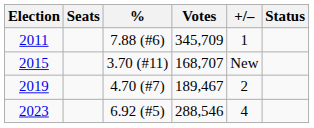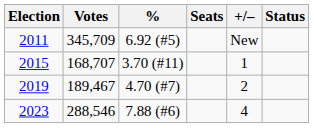 <table class=wikitable style=text-align:center>
 <tr>
 <th>Election</th>
+<th>Votes</th>
+<th>%</th>
 <th>Seats</th>
-<th>%</th>
-<th>Votes</th>
 <th>+/–</th>
 <th>Status</th>
 </tr>
 <tr>
 <td><a href='#'>2011</a></td>
+<td>345,709</td>
+<td>6.92 (#5)</td>
 <td></td>
-<td>7.88 (#6)</td>
-<td>345,709</td>
+<td>New</td>
+<td></td>
+</tr>
+<tr>
+<td><a href='#'>2015</a></td>
+<td>168,707</td>
+<td>3.70 (#11)</td>
+<td></td>
 <td> 1</td>
 <td></td>
 </tr>
 <tr>
-<td><a href='#'>2015</a></td>
+<td><a href='#'>2019</a></td>
+<td>189,467</td>
+<td>4.70 (#7)</td>
 <td></td>
-<td>3.70 (#11)</td>
-<td>168,707</td>
-<td>New</td>
-<td></td>
-</tr>
-<tr>
-<td><a href='#'>2019</a></td>
-<td></td>
-<td>4.70 (#7)</td>
-<td>189,467</td>
 <td> 2</td>
 <td></td>
 </tr>
 <tr>
 <td><a href='#'>2023</a></td>
+<td>288,546</td>
+<td>7.88 (#6)</td>
 <td></td>
-<td>6.92 (#5)</td>
-<td>288,546</td>
 <td> 4</td>
 <td></td>
 </tr>
 </table>
